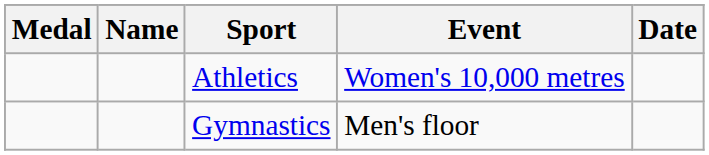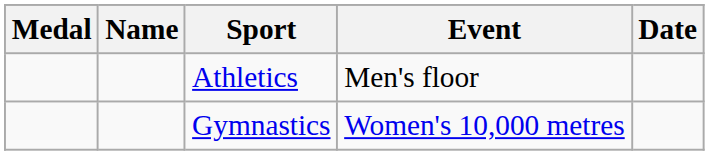 <table class="wikitable sortable"  style="font-size:95%">
 <tr>
 <th>Medal</th>
 <th>Name</th>
 <th>Sport</th>
 <th>Event</th>
 <th>Date</th>
 </tr>
 <tr>
 <td></td>
 <td></td>
 <td><a href='#'>Athletics</a></td>
-<td><a href='#'>Women's 10,000 metres</a></td>
+<td>Men's floor</td>
 <td></td>
 </tr>
 <tr>
 <td></td>
 <td></td>
 <td><a href='#'>Gymnastics</a></td>
-<td>Men's floor</td>
+<td><a href='#'>Women's 10,000 metres</a></td>
 <td></td>
 </tr>
 </table>
